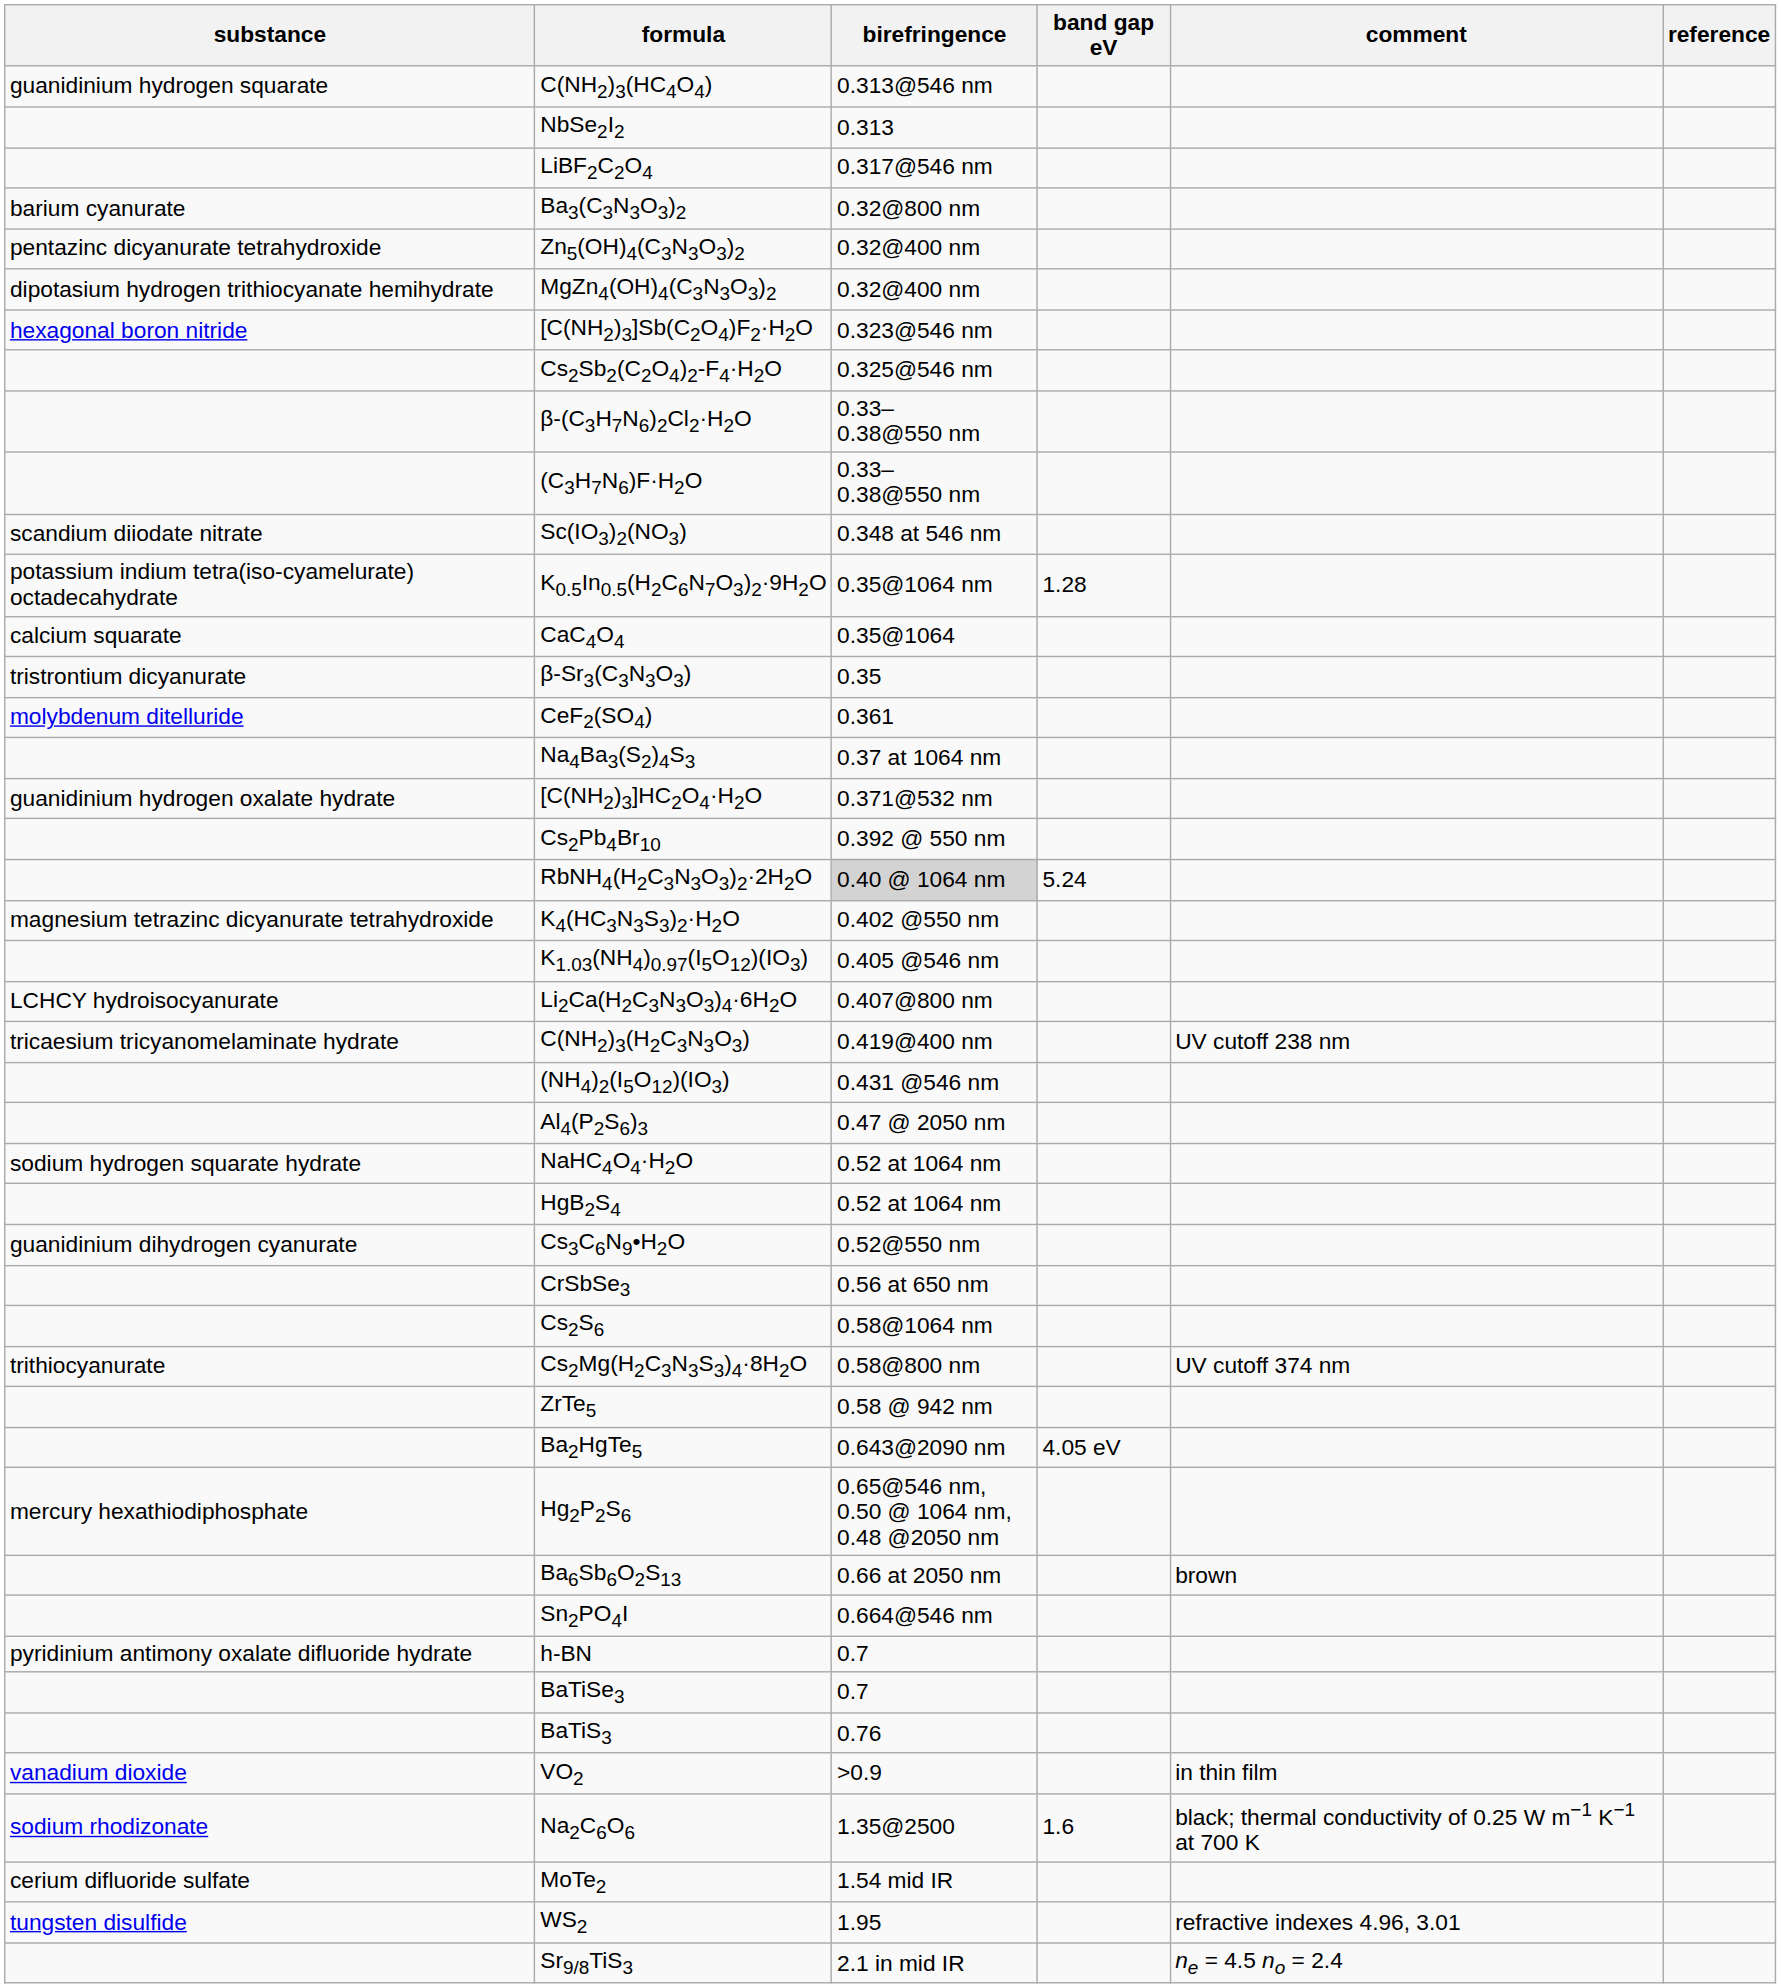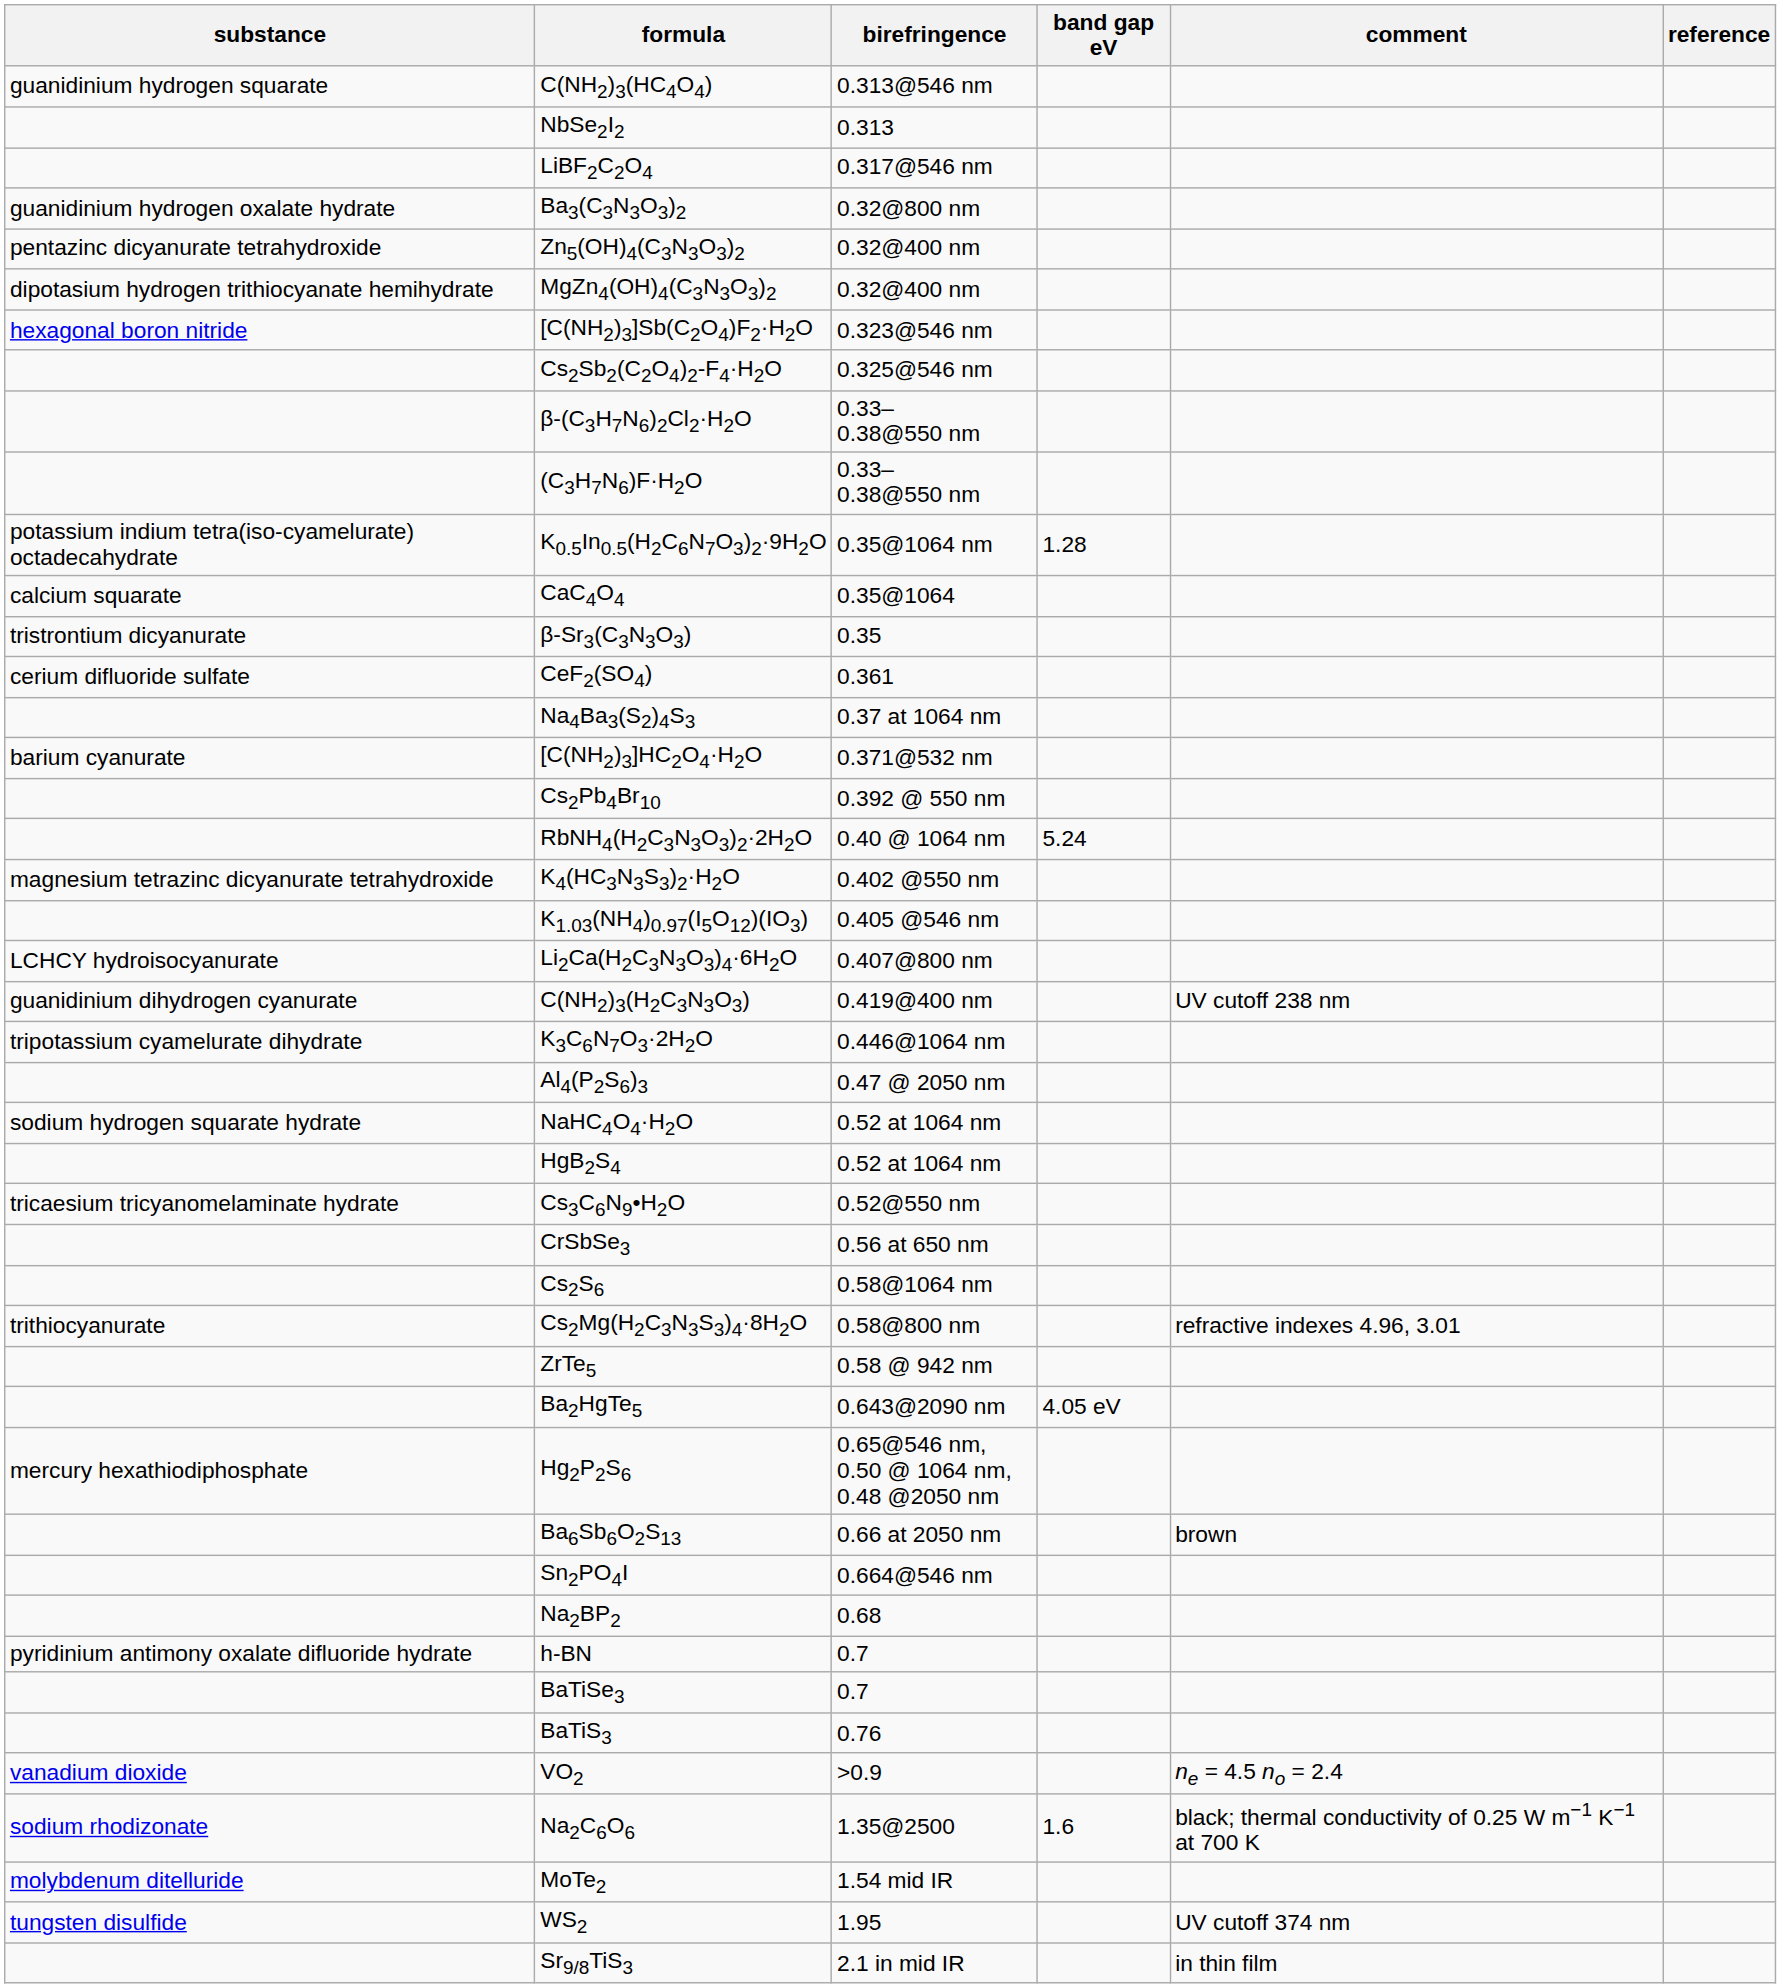 <table class="wikitable">
 <tr>
 <th>substance</th>
 <th>formula</th>
 <th>birefringence</th>
 <th>band gap eV</th>
 <th>comment</th>
 <th>reference</th>
 </tr>
 <tr>
 <td>guanidinium hydrogen squarate</td>
 <td>C(NH<sub>2</sub>)<sub>3</sub>(HC<sub>4</sub>O<sub>4</sub>)</td>
 <td>0.313@546 nm</td>
 <td></td>
 <td></td>
 <td></td>
 </tr>
 <tr>
 <td></td>
 <td>NbSe<sub>2</sub>I<sub>2</sub></td>
 <td>0.313</td>
 <td></td>
 <td></td>
 <td></td>
 </tr>
 <tr>
 <td></td>
 <td>LiBF<sub>2</sub>C<sub>2</sub>O<sub>4</sub></td>
 <td>0.317@546 nm</td>
 <td></td>
 <td></td>
 <td></td>
 </tr>
 <tr>
-<td>barium cyanurate</td>
+<td>guanidinium hydrogen oxalate hydrate</td>
 <td>Ba<sub>3</sub>(C<sub>3</sub>N<sub>3</sub>O<sub>3</sub>)<sub>2</sub></td>
 <td>0.32@800 nm</td>
 <td></td>
 <td></td>
 <td></td>
 </tr>
 <tr>
 <td>pentazinc dicyanurate tetrahydroxide</td>
 <td>Zn<sub>5</sub>(OH)<sub>4</sub>(C<sub>3</sub>N<sub>3</sub>O<sub>3</sub>)<sub>2</sub></td>
 <td>0.32@400 nm</td>
 <td></td>
 <td></td>
 <td></td>
 </tr>
 <tr>
 <td>dipotasium hydrogen trithiocyanate hemihydrate</td>
 <td>MgZn<sub>4</sub>(OH)<sub>4</sub>(C<sub>3</sub>N<sub>3</sub>O<sub>3</sub>)<sub>2</sub></td>
 <td>0.32@400 nm</td>
 <td></td>
 <td></td>
 <td></td>
 </tr>
 <tr>
 <td><a href='#'>hexagonal boron nitride</a></td>
 <td>[C(NH<sub>2</sub>)<sub>3</sub>]Sb(C<sub>2</sub>O<sub>4</sub>)F<sub>2</sub>·H<sub>2</sub>O</td>
 <td>0.323@546 nm</td>
 <td></td>
 <td></td>
 <td></td>
 </tr>
 <tr>
 <td></td>
 <td>Cs<sub>2</sub>Sb<sub>2</sub>(C<sub>2</sub>O<sub>4</sub>)<sub>2</sub>-F<sub>4</sub>·H<sub>2</sub>O</td>
 <td>0.325@546 nm</td>
 <td></td>
 <td></td>
 <td></td>
 </tr>
 <tr>
 <td></td>
 <td>β-(C<sub>3</sub>H<sub>7</sub>N<sub>6</sub>)<sub>2</sub>Cl<sub>2</sub>·H<sub>2</sub>O</td>
 <td>0.33–0.38@550 nm</td>
 <td></td>
 <td></td>
 <td></td>
 </tr>
 <tr>
 <td></td>
 <td>(C<sub>3</sub>H<sub>7</sub>N<sub>6</sub>)F·H<sub>2</sub>O</td>
 <td>0.33–0.38@550 nm</td>
 <td></td>
 <td></td>
 <td></td>
 </tr>
 <tr>
-<td>scandium diiodate nitrate</td>
-<td>Sc(IO<sub>3</sub>)<sub>2</sub>(NO<sub>3</sub>)</td>
-<td>0.348 at 546 nm</td>
-<td></td>
-<td></td>
-<td></td>
-</tr>
-<tr>
 <td>potassium indium tetra(iso-cyamelurate) octadecahydrate</td>
 <td>K<sub>0.5</sub>In<sub>0.5</sub>(H<sub>2</sub>C<sub>6</sub>N<sub>7</sub>O<sub>3</sub>)<sub>2</sub>·9H<sub>2</sub>O</td>
 <td>0.35@1064 nm</td>
 <td>1.28</td>
 <td></td>
 <td></td>
 </tr>
 <tr>
 <td>calcium squarate</td>
 <td>CaC<sub>4</sub>O<sub>4</sub></td>
 <td>0.35@1064</td>
 <td></td>
 <td></td>
 <td></td>
 </tr>
 <tr>
 <td>tristrontium dicyanurate</td>
 <td>β-Sr<sub>3</sub>(C<sub>3</sub>N<sub>3</sub>O<sub>3</sub>)</td>
 <td>0.35</td>
 <td></td>
 <td></td>
 <td></td>
 </tr>
 <tr>
-<td><a href='#'>molybdenum ditelluride</a></td>
+<td>cerium difluoride sulfate</td>
 <td>CeF<sub>2</sub>(SO<sub>4</sub>)</td>
 <td>0.361</td>
 <td></td>
 <td></td>
 <td></td>
 </tr>
 <tr>
 <td></td>
 <td>Na<sub>4</sub>Ba<sub>3</sub>(S<sub>2</sub>)<sub>4</sub>S<sub>3</sub></td>
 <td>0.37 at 1064 nm</td>
 <td></td>
 <td></td>
 <td></td>
 </tr>
 <tr>
-<td>guanidinium hydrogen oxalate hydrate</td>
+<td>barium cyanurate</td>
 <td>[C(NH<sub>2</sub>)<sub>3</sub>]HC<sub>2</sub>O<sub>4</sub>·H<sub>2</sub>O</td>
 <td>0.371@532 nm</td>
 <td></td>
 <td></td>
 <td></td>
 </tr>
 <tr>
 <td></td>
 <td>Cs<sub>2</sub>Pb<sub>4</sub>Br<sub>10</sub></td>
 <td>0.392 @ 550 nm</td>
 <td></td>
 <td></td>
 <td></td>
 </tr>
 <tr>
 <td></td>
 <td>RbNH<sub>4</sub>(H<sub>2</sub>C<sub>3</sub>N<sub>3</sub>O<sub>3</sub>)<sub>2</sub>·2H<sub>2</sub>O</td>
-<td style="background: lightgrey;">0.40 @ 1064 nm</td>
+<td>0.40 @ 1064 nm</td>
 <td>5.24</td>
 <td></td>
 <td></td>
 </tr>
 <tr>
 <td>magnesium tetrazinc dicyanurate tetrahydroxide</td>
 <td>K<sub>4</sub>(HC<sub>3</sub>N<sub>3</sub>S<sub>3</sub>)<sub>2</sub>·H<sub>2</sub>O</td>
 <td>0.402 @550 nm</td>
 <td></td>
 <td></td>
 <td></td>
 </tr>
 <tr>
 <td></td>
 <td>K<sub>1.03</sub>(NH<sub>4</sub>)<sub>0.97</sub>(I<sub>5</sub>O<sub>12</sub>)(IO<sub>3</sub>)</td>
 <td>0.405 @546 nm</td>
 <td></td>
 <td></td>
 <td></td>
 </tr>
 <tr>
 <td>LCHCY hydroisocyanurate</td>
 <td>Li<sub>2</sub>Ca(H<sub>2</sub>C<sub>3</sub>N<sub>3</sub>O<sub>3</sub>)<sub>4</sub>·6H<sub>2</sub>O</td>
 <td>0.407@800 nm</td>
 <td></td>
 <td></td>
 <td></td>
 </tr>
 <tr>
-<td>tricaesium tricyanomelaminate hydrate</td>
+<td>guanidinium dihydrogen cyanurate</td>
 <td>C(NH<sub>2</sub>)<sub>3</sub>(H<sub>2</sub>C<sub>3</sub>N<sub>3</sub>O<sub>3</sub>)</td>
 <td>0.419@400 nm</td>
 <td></td>
 <td>UV cutoff 238 nm</td>
 <td></td>
 </tr>
 <tr>
-<td></td>
-<td>(NH<sub>4</sub>)<sub>2</sub>(I<sub>5</sub>O<sub>12</sub>)(IO<sub>3</sub>)</td>
-<td>0.431 @546 nm</td>
+<td>tripotassium cyamelurate dihydrate</td>
+<td>K<sub>3</sub>C<sub>6</sub>N<sub>7</sub>O<sub>3</sub>·2H<sub>2</sub>O</td>
+<td>0.446@1064 nm</td>
 <td></td>
 <td></td>
 <td></td>
 </tr>
 <tr>
 <td></td>
 <td>Al<sub>4</sub>(P<sub>2</sub>S<sub>6</sub>)<sub>3</sub></td>
 <td>0.47 @ 2050 nm</td>
 <td></td>
 <td></td>
 <td></td>
 </tr>
 <tr>
 <td>sodium hydrogen squarate hydrate</td>
 <td>NaHC<sub>4</sub>O<sub>4</sub>·H<sub>2</sub>O</td>
 <td>0.52 at 1064 nm</td>
 <td></td>
 <td></td>
 <td></td>
 </tr>
 <tr>
 <td></td>
 <td>HgB<sub>2</sub>S<sub>4</sub></td>
 <td>0.52 at 1064 nm</td>
 <td></td>
 <td></td>
 <td></td>
 </tr>
 <tr>
-<td>guanidinium dihydrogen cyanurate</td>
+<td>tricaesium tricyanomelaminate hydrate</td>
 <td>Cs<sub>3</sub>C<sub>6</sub>N<sub>9</sub>•H<sub>2</sub>O</td>
 <td>0.52@550 nm</td>
 <td></td>
 <td></td>
 <td></td>
 </tr>
 <tr>
 <td></td>
 <td>CrSbSe<sub>3</sub></td>
 <td>0.56 at 650 nm</td>
 <td></td>
 <td></td>
 <td></td>
 </tr>
 <tr>
 <td></td>
 <td>Cs<sub>2</sub>S<sub>6</sub></td>
 <td>0.58@1064 nm</td>
 <td></td>
 <td></td>
 <td></td>
 </tr>
 <tr>
 <td>trithiocyanurate</td>
 <td>Cs<sub>2</sub>Mg(H<sub>2</sub>C<sub>3</sub>N<sub>3</sub>S<sub>3</sub>)<sub>4</sub>·8H<sub>2</sub>O</td>
 <td>0.58@800 nm</td>
 <td></td>
-<td>UV cutoff 374 nm</td>
+<td>refractive indexes 4.96, 3.01</td>
 <td></td>
 </tr>
 <tr>
 <td></td>
 <td>ZrTe<sub>5</sub></td>
 <td>0.58 @ 942 nm</td>
 <td></td>
 <td></td>
 <td></td>
 </tr>
 <tr>
 <td></td>
 <td>Ba<sub>2</sub>HgTe<sub>5</sub></td>
 <td>0.643@2090 nm</td>
 <td>4.05 eV</td>
 <td></td>
 <td></td>
 </tr>
 <tr>
 <td>mercury hexathiodiphosphate</td>
 <td>Hg<sub>2</sub>P<sub>2</sub>S<sub>6</sub></td>
 <td>0.65@546 nm,<br>0.50 @ 1064 nm,<br>0.48 @2050 nm</td>
 <td></td>
 <td></td>
 <td></td>
 </tr>
 <tr>
 <td></td>
 <td>Ba<sub>6</sub>Sb<sub>6</sub>O<sub>2</sub>S<sub>13</sub></td>
 <td>0.66 at 2050 nm</td>
 <td></td>
 <td>brown</td>
 <td></td>
 </tr>
 <tr>
 <td></td>
 <td>Sn<sub>2</sub>PO<sub>4</sub>I</td>
 <td>0.664@546 nm</td>
 <td></td>
 <td></td>
 <td></td>
 </tr>
 <tr>
+<td></td>
+<td>Na<sub>2</sub>BP<sub>2</sub></td>
+<td>0.68</td>
+<td></td>
+<td></td>
+<td></td>
+</tr>
+<tr>
 <td>pyridinium antimony oxalate difluoride hydrate</td>
 <td>h-BN</td>
 <td>0.7</td>
 <td></td>
 <td></td>
 <td></td>
 </tr>
 <tr>
 <td></td>
 <td>BaTiSe<sub>3</sub></td>
 <td>0.7</td>
 <td></td>
 <td></td>
 <td></td>
 </tr>
 <tr>
 <td></td>
 <td>BaTiS<sub>3</sub></td>
 <td>0.76</td>
 <td></td>
 <td></td>
 <td></td>
 </tr>
 <tr>
 <td><a href='#'>vanadium dioxide</a></td>
 <td>VO<sub>2</sub></td>
 <td>>0.9</td>
 <td></td>
-<td>in thin film</td>
+<td><em>n<sub>e</sub></em> = 4.5 <em>n<sub>o</sub></em> = 2.4</td>
 <td></td>
 </tr>
 <tr>
 <td><a href='#'>sodium rhodizonate</a></td>
 <td>Na<sub>2</sub>C<sub>6</sub>O<sub>6</sub></td>
 <td>1.35@2500</td>
 <td>1.6</td>
 <td>black; thermal conductivity of 0.25 W m<sup>−1</sup> K<sup>−1</sup> at 700 K</td>
 <td></td>
 </tr>
 <tr>
-<td>cerium difluoride sulfate</td>
+<td><a href='#'>molybdenum ditelluride</a></td>
 <td>MoTe<sub>2</sub></td>
 <td>1.54 mid IR</td>
 <td></td>
 <td></td>
 <td></td>
 </tr>
 <tr>
 <td><a href='#'>tungsten disulfide</a></td>
 <td>WS<sub>2</sub></td>
 <td>1.95</td>
 <td></td>
-<td>refractive indexes 4.96, 3.01</td>
+<td>UV cutoff 374 nm</td>
 <td></td>
 </tr>
 <tr>
 <td></td>
 <td>Sr<sub>9/8</sub>TiS<sub>3</sub></td>
 <td>2.1 in mid IR</td>
 <td></td>
-<td><em>n<sub>e</sub></em> = 4.5 <em>n<sub>o</sub></em> = 2.4</td>
+<td>in thin film</td>
 <td></td>
 </tr>
 </table>
